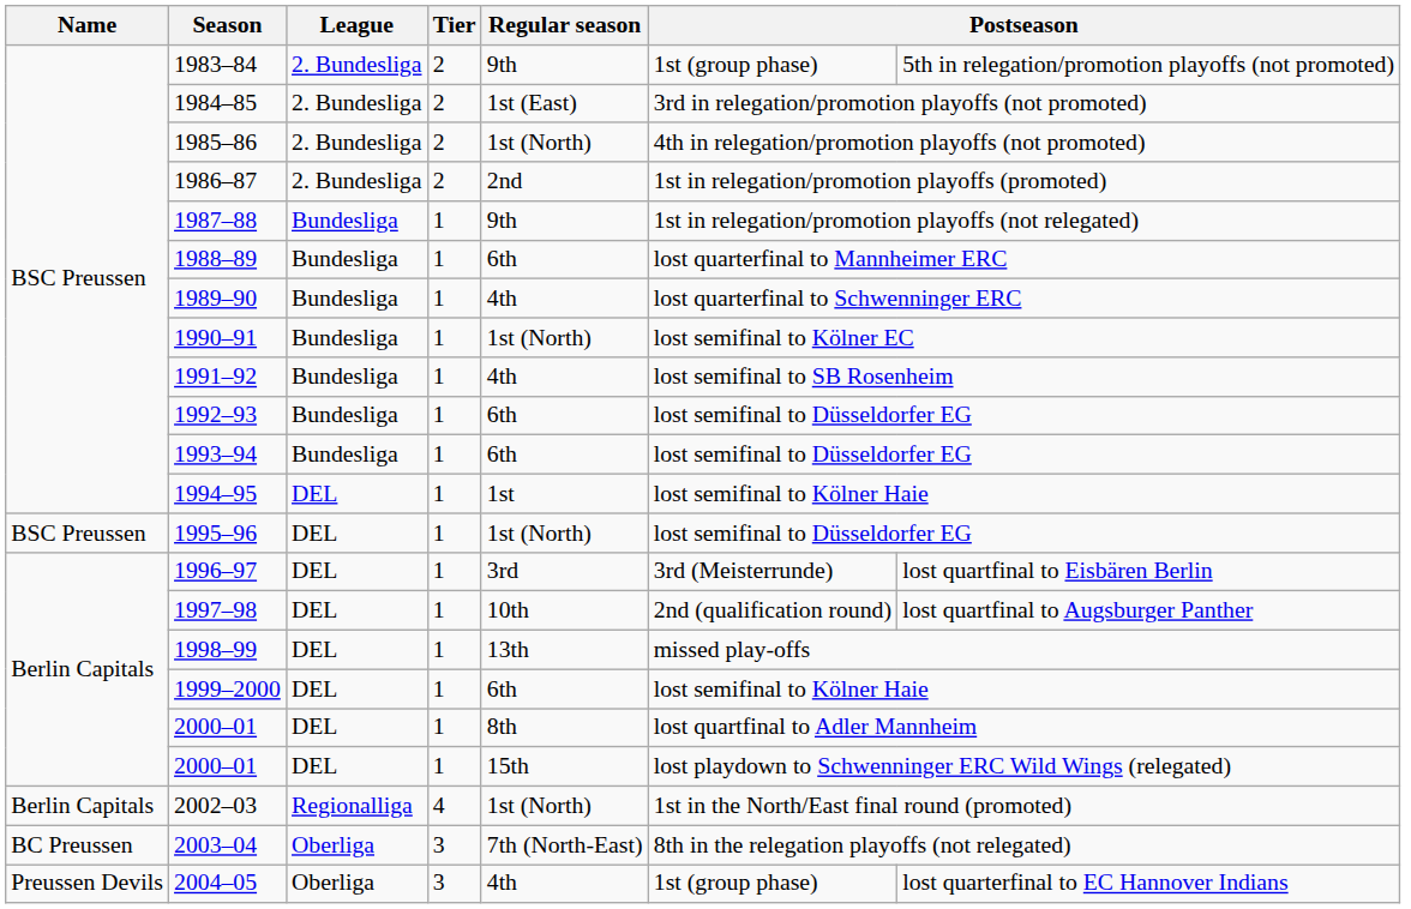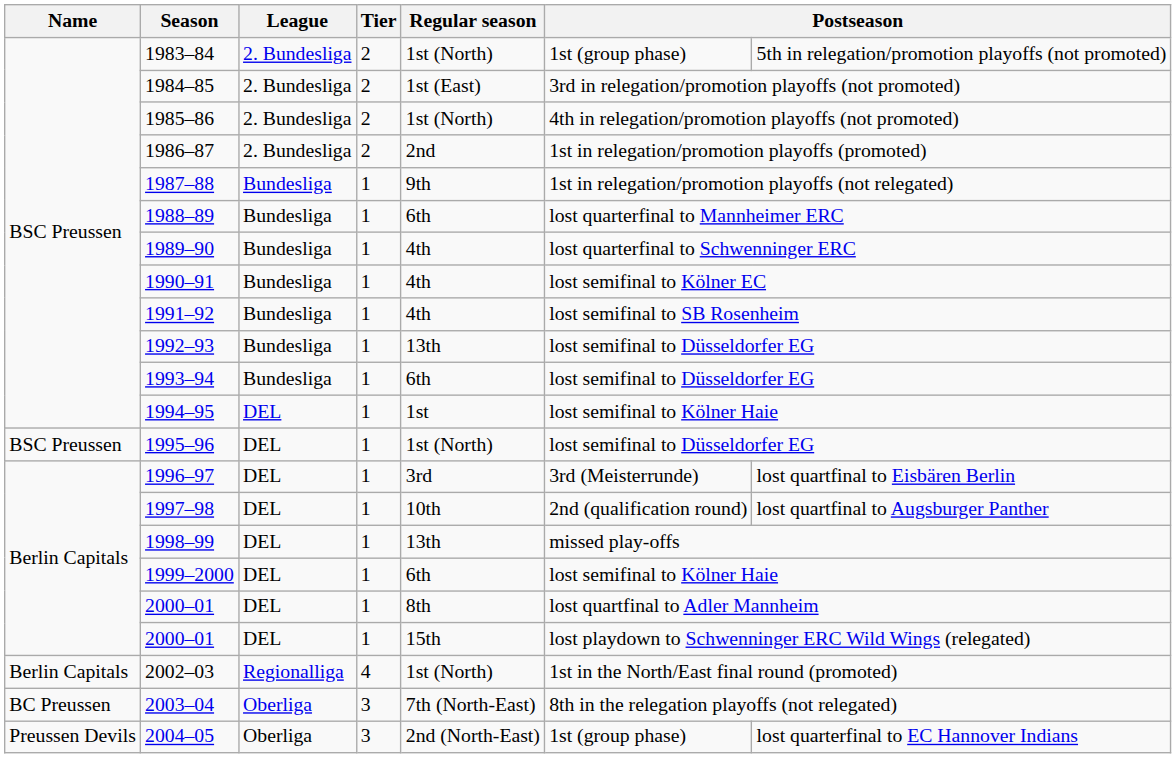 <table class="wikitable" style="border: gray solid 1px; border-collapse: collapse; font-size: 90%">
 <tr>
 <th>Name</th>
 <th>Season</th>
 <th>League</th>
 <th>Tier</th>
 <th>Regular season</th>
 <th colspan="2">Postseason</th>
 </tr>
 <tr>
 <td rowspan="12">BSC Preussen</td>
 <td>1983–84</td>
 <td><a href='#'>2. Bundesliga</a></td>
 <td>2</td>
-<td>9th</td>
+<td>1st (North)</td>
 <td>1st (group phase)</td>
 <td>5th in relegation/promotion playoffs (not promoted)</td>
 </tr>
 <tr>
 <td>1984–85</td>
 <td>2. Bundesliga</td>
 <td>2</td>
 <td>1st (East)</td>
 <td colspan="2">3rd in relegation/promotion playoffs (not promoted)</td>
 </tr>
 <tr>
 <td>1985–86</td>
 <td>2. Bundesliga</td>
 <td>2</td>
 <td>1st (North)</td>
 <td colspan="2">4th in relegation/promotion playoffs (not promoted)</td>
 </tr>
 <tr>
 <td>1986–87</td>
 <td>2. Bundesliga</td>
 <td>2</td>
 <td>2nd</td>
 <td colspan="2">1st in relegation/promotion playoffs (promoted)</td>
 </tr>
 <tr>
 <td><a href='#'>1987–88</a></td>
 <td><a href='#'>Bundesliga</a></td>
 <td>1</td>
 <td>9th</td>
 <td colspan="2">1st in relegation/promotion playoffs (not relegated)</td>
 </tr>
 <tr>
 <td><a href='#'>1988–89</a></td>
 <td>Bundesliga</td>
 <td>1</td>
 <td>6th</td>
 <td colspan="2">lost quarterfinal to <a href='#'>Mannheimer ERC</a></td>
 </tr>
 <tr>
 <td><a href='#'>1989–90</a></td>
 <td>Bundesliga</td>
 <td>1</td>
 <td>4th</td>
 <td colspan="2">lost quarterfinal to <a href='#'>Schwenninger ERC</a></td>
 </tr>
 <tr>
 <td><a href='#'>1990–91</a></td>
 <td>Bundesliga</td>
 <td>1</td>
-<td>1st (North)</td>
+<td>4th</td>
 <td colspan="2">lost semifinal to <a href='#'>Kölner EC</a></td>
 </tr>
 <tr>
 <td><a href='#'>1991–92</a></td>
 <td>Bundesliga</td>
 <td>1</td>
 <td>4th</td>
 <td colspan="2">lost semifinal to <a href='#'>SB Rosenheim</a></td>
 </tr>
 <tr>
 <td><a href='#'>1992–93</a></td>
 <td>Bundesliga</td>
 <td>1</td>
-<td>6th</td>
+<td>13th</td>
 <td colspan="2">lost semifinal to <a href='#'>Düsseldorfer EG</a></td>
 </tr>
 <tr>
 <td><a href='#'>1993–94</a></td>
 <td>Bundesliga</td>
 <td>1</td>
 <td>6th</td>
 <td colspan="2">lost semifinal to <a href='#'>Düsseldorfer EG</a></td>
 </tr>
 <tr>
 <td><a href='#'>1994–95</a></td>
 <td><a href='#'>DEL</a></td>
 <td>1</td>
 <td>1st</td>
 <td colspan="2">lost semifinal to <a href='#'>Kölner Haie</a></td>
 </tr>
 <tr>
 <td>BSC Preussen</td>
 <td><a href='#'>1995–96</a></td>
 <td>DEL</td>
 <td>1</td>
 <td>1st (North)</td>
 <td colspan="2">lost semifinal to <a href='#'>Düsseldorfer EG</a></td>
 </tr>
 <tr>
 <td rowspan="6">Berlin Capitals</td>
 <td><a href='#'>1996–97</a></td>
 <td>DEL</td>
 <td>1</td>
 <td>3rd</td>
 <td>3rd (Meisterrunde)</td>
 <td>lost quartfinal to <a href='#'>Eisbären Berlin</a></td>
 </tr>
 <tr>
 <td><a href='#'>1997–98</a></td>
 <td>DEL</td>
 <td>1</td>
 <td>10th</td>
 <td>2nd (qualification round)</td>
 <td>lost quartfinal to <a href='#'>Augsburger Panther</a></td>
 </tr>
 <tr>
 <td><a href='#'>1998–99</a></td>
 <td>DEL</td>
 <td>1</td>
 <td>13th</td>
 <td colspan="2">missed play-offs</td>
 </tr>
 <tr>
 <td><a href='#'>1999–2000</a></td>
 <td>DEL</td>
 <td>1</td>
 <td>6th</td>
 <td colspan="2">lost semifinal to <a href='#'>Kölner Haie</a></td>
 </tr>
 <tr>
 <td><a href='#'>2000–01</a></td>
 <td>DEL</td>
 <td>1</td>
 <td>8th</td>
 <td colspan="2">lost quartfinal to <a href='#'>Adler Mannheim</a></td>
 </tr>
 <tr>
 <td><a href='#'>2000–01</a></td>
 <td>DEL</td>
 <td>1</td>
 <td>15th</td>
 <td colspan="2">lost playdown to <a href='#'>Schwenninger ERC Wild Wings</a> (relegated)</td>
 </tr>
 <tr>
 <td>Berlin Capitals</td>
 <td>2002–03</td>
 <td><a href='#'>Regionalliga</a></td>
 <td>4</td>
 <td>1st (North)</td>
 <td colspan="2">1st in the North/East final round (promoted)</td>
 </tr>
 <tr>
 <td>BC Preussen</td>
 <td><a href='#'>2003–04</a></td>
 <td><a href='#'>Oberliga</a></td>
 <td>3</td>
 <td>7th (North-East)</td>
 <td colspan="2">8th in the relegation playoffs (not relegated)</td>
 </tr>
 <tr>
 <td>Preussen Devils</td>
 <td><a href='#'>2004–05</a></td>
 <td>Oberliga</td>
 <td>3</td>
-<td>4th</td>
+<td>2nd (North-East)</td>
 <td>1st (group phase)</td>
 <td>lost quarterfinal to <a href='#'>EC Hannover Indians</a></td>
 </tr>
 </table>
